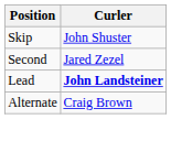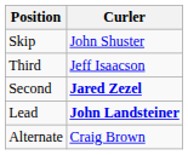 <table class="wikitable sortable" style=font-size:95%>
 <tr>
 <th>Position</th>
 <th>Curler</th>
 </tr>
 <tr>
 <td>Skip</td>
 <td><a href='#'>John Shuster</a></td>
 </tr>
 <tr>
+<td>Third</td>
+<td><a href='#'>Jeff Isaacson</a></td>
+</tr>
+<tr>
 <td>Second</td>
-<td><a href='#'>Jared Zezel</a></td>
+<td><strong><a href='#'>Jared Zezel</a></strong></td>
 </tr>
 <tr>
 <td>Lead</td>
 <td><strong><a href='#'>John Landsteiner</a></strong></td>
 </tr>
 <tr>
 <td>Alternate</td>
 <td><a href='#'>Craig Brown</a></td>
 </tr>
 </table>
